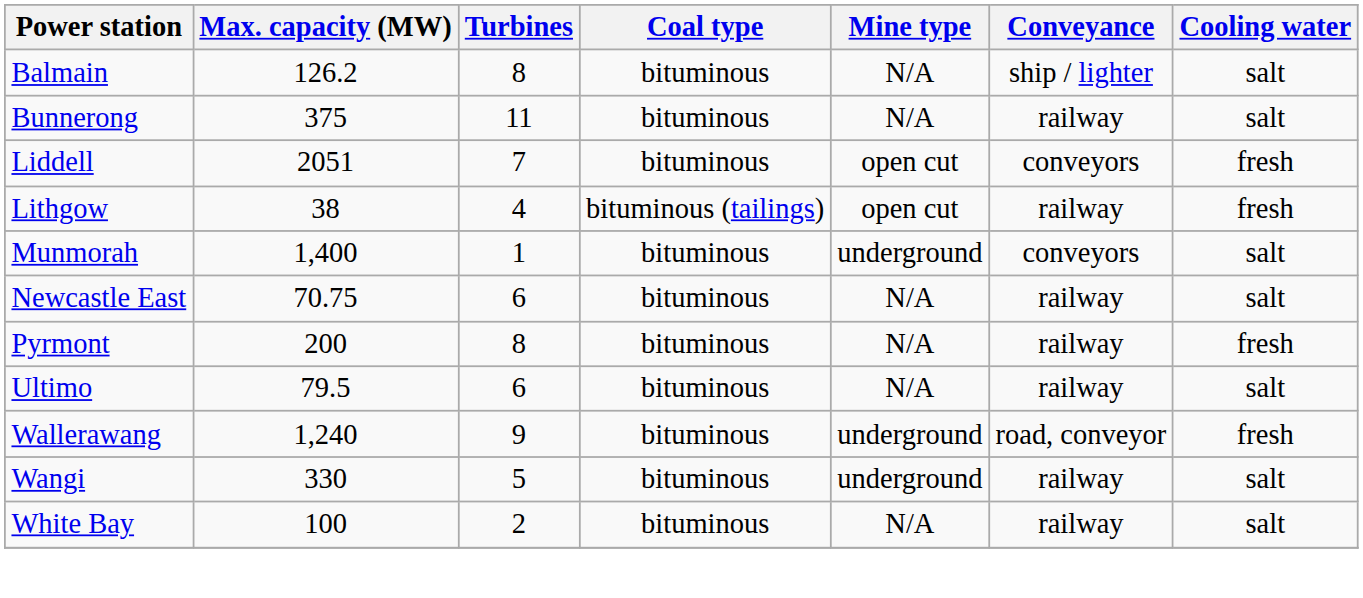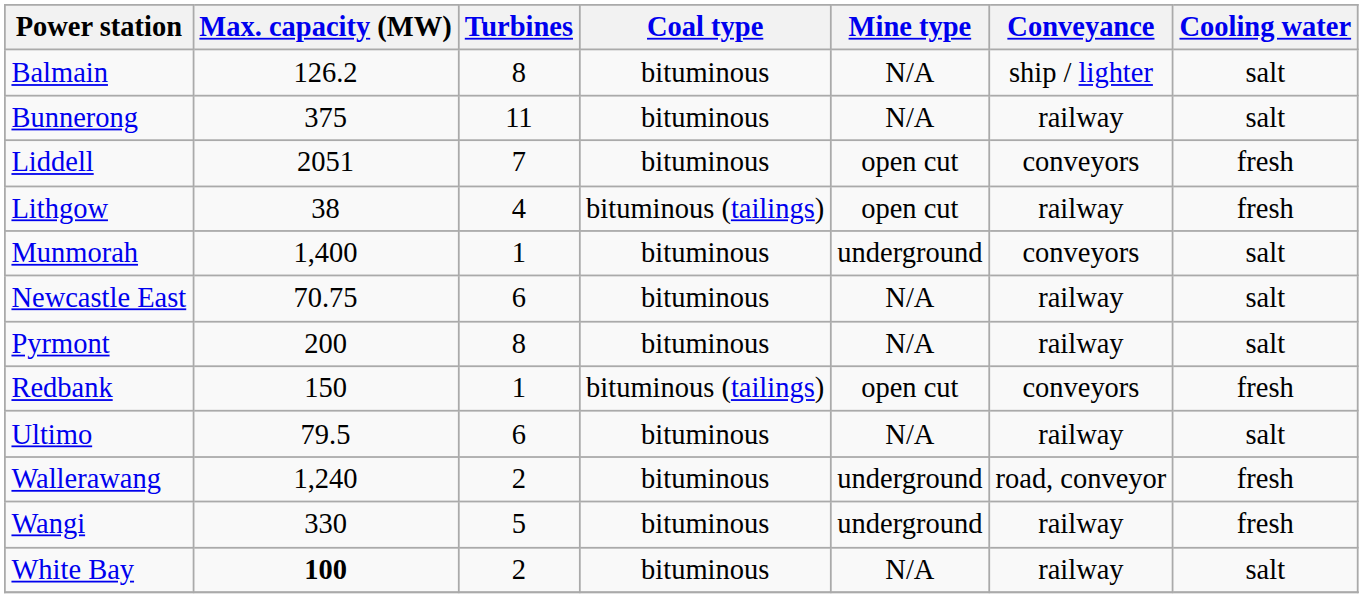 <table class="wikitable sortable" style="text-align: center">
 <tr>
 <th>Power station</th>
 <th data-sort-type="number"><a href='#'>Max. capacity</a> (MW)</th>
 <th><a href='#'>Turbines</a></th>
 <th><a href='#'>Coal type</a></th>
 <th><a href='#'>Mine type</a></th>
 <th><a href='#'>Conveyance</a></th>
 <th><a href='#'>Cooling water</a></th>
 </tr>
 <tr>
 <td align="left"><a href='#'>Balmain</a></td>
 <td>126.2</td>
 <td>8</td>
 <td>bituminous</td>
 <td>N/A</td>
 <td>ship / <a href='#'>lighter</a></td>
 <td>salt</td>
 </tr>
 <tr>
 <td align="left"><a href='#'>Bunnerong</a></td>
 <td>375</td>
 <td>11</td>
 <td>bituminous</td>
 <td>N/A</td>
 <td>railway</td>
 <td>salt</td>
 </tr>
 <tr>
 <td align="left"><a href='#'>Liddell</a></td>
 <td>2051</td>
 <td>7</td>
 <td>bituminous</td>
 <td>open cut</td>
 <td>conveyors</td>
 <td>fresh</td>
 </tr>
 <tr>
 <td align="left"><a href='#'>Lithgow</a></td>
 <td>38</td>
 <td>4</td>
 <td>bituminous (<a href='#'>tailings</a>)</td>
 <td>open cut</td>
 <td>railway</td>
 <td>fresh</td>
 </tr>
 <tr>
 <td align="left"><a href='#'>Munmorah</a></td>
 <td>1,400</td>
 <td>1</td>
 <td>bituminous</td>
 <td>underground</td>
 <td>conveyors</td>
 <td>salt</td>
 </tr>
 <tr>
 <td align="left"><a href='#'>Newcastle East</a></td>
 <td>70.75</td>
 <td>6</td>
 <td>bituminous</td>
 <td>N/A</td>
 <td>railway</td>
 <td>salt</td>
 </tr>
 <tr>
 <td align="left"><a href='#'>Pyrmont</a></td>
 <td>200</td>
 <td>8</td>
 <td>bituminous</td>
 <td>N/A</td>
 <td>railway</td>
+<td>salt</td>
+</tr>
+<tr>
+<td align="left"><a href='#'>Redbank</a></td>
+<td>150</td>
+<td>1</td>
+<td>bituminous (<a href='#'>tailings</a>)</td>
+<td>open cut</td>
+<td>conveyors</td>
 <td>fresh</td>
 </tr>
 <tr>
 <td align="left"><a href='#'>Ultimo</a></td>
 <td>79.5</td>
 <td>6</td>
 <td>bituminous</td>
 <td>N/A</td>
 <td>railway</td>
 <td>salt</td>
 </tr>
 <tr>
 <td align="left"><a href='#'>Wallerawang</a></td>
 <td>1,240</td>
-<td>9</td>
+<td>2</td>
 <td>bituminous</td>
 <td>underground</td>
 <td>road, conveyor</td>
 <td>fresh</td>
 </tr>
 <tr>
 <td align="left"><a href='#'>Wangi</a></td>
 <td>330</td>
 <td>5</td>
 <td>bituminous</td>
 <td>underground</td>
 <td>railway</td>
-<td>salt</td>
+<td>fresh</td>
 </tr>
 <tr>
 <td align="left"><a href='#'>White Bay</a></td>
-<td>100</td>
+<td><strong>100</strong></td>
 <td>2</td>
 <td>bituminous</td>
 <td>N/A</td>
 <td>railway</td>
 <td>salt</td>
 </tr>
 <tr>
 </tr>
 </table>
